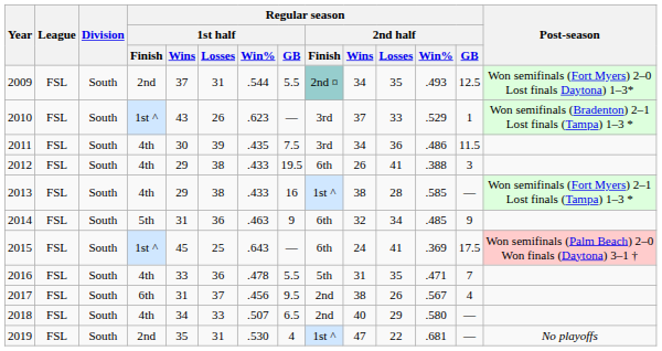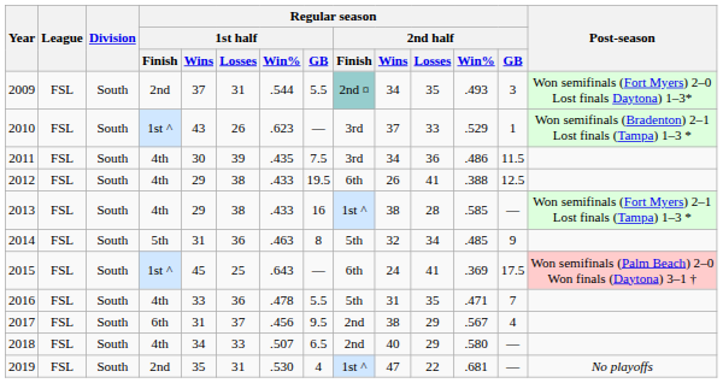 <table class="wikitable" style="text-align:center; font-size:95%">
 <tr>
 <th rowspan=3>Year</th>
 <th rowspan=3>League</th>
 <th rowspan=3><a href='#'>Division</a></th>
 <th colspan=10>Regular season</th>
 <th rowspan=3>Post-season</th>
 </tr>
 <tr>
 <th colspan=5>1st half</th>
 <th colspan=5>2nd half</th>
 </tr>
 <tr>
 <th>Finish</th>
 <th><a href='#'>Wins</a></th>
 <th><a href='#'>Losses</a></th>
 <th><a href='#'>Win%</a></th>
 <th><a href='#'>GB</a></th>
 <th>Finish</th>
 <th><a href='#'>Wins</a></th>
 <th><a href='#'>Losses</a></th>
 <th><a href='#'>Win%</a></th>
 <th><a href='#'>GB</a></th>
 </tr>
 <tr>
 <td>2009</td>
 <td>FSL</td>
 <td>South</td>
 <td>2nd</td>
 <td>37</td>
 <td>31</td>
 <td>.544</td>
 <td>5.5</td>
 <td bgcolor="#96CDCD">2nd ¤</td>
 <td>34</td>
 <td>35</td>
 <td>.493</td>
-<td>12.5</td>
+<td>3</td>
 <td bgcolor="#ddffdd">Won semifinals (<a href='#'>Fort Myers</a>) 2–0<br>Lost finals <a href='#'>Daytona</a>) 1–3*</td>
 </tr>
 <tr>
 <td>2010</td>
 <td>FSL</td>
 <td>South</td>
 <td bgcolor="#D0E7FF">1st ^</td>
 <td>43</td>
 <td>26</td>
 <td>.623</td>
 <td>—</td>
 <td>3rd</td>
 <td>37</td>
 <td>33</td>
 <td>.529</td>
 <td>1</td>
 <td bgcolor="#ddffdd">Won semifinals (<a href='#'>Bradenton</a>) 2–1<br>Lost finals (<a href='#'>Tampa</a>) 1–3 *</td>
 </tr>
 <tr>
 <td>2011</td>
 <td>FSL</td>
 <td>South</td>
 <td>4th</td>
 <td>30</td>
 <td>39</td>
 <td>.435</td>
 <td>7.5</td>
 <td>3rd</td>
 <td>34</td>
 <td>36</td>
 <td>.486</td>
 <td>11.5</td>
 <td></td>
 </tr>
 <tr>
 <td>2012</td>
 <td>FSL</td>
 <td>South</td>
 <td>4th</td>
 <td>29</td>
 <td>38</td>
 <td>.433</td>
 <td>19.5</td>
 <td>6th</td>
 <td>26</td>
 <td>41</td>
 <td>.388</td>
-<td>3</td>
+<td>12.5</td>
 <td></td>
 </tr>
 <tr>
 <td>2013</td>
 <td>FSL</td>
 <td>South</td>
 <td>4th</td>
 <td>29</td>
 <td>38</td>
 <td>.433</td>
 <td>16</td>
 <td bgcolor="#D0E7FF">1st ^</td>
 <td>38</td>
 <td>28</td>
 <td>.585</td>
 <td>—</td>
 <td bgcolor="#ddffdd">Won semifinals (<a href='#'>Fort Myers</a>) 2–1<br>Lost finals (<a href='#'>Tampa</a>) 1–3 *</td>
 </tr>
 <tr>
 <td>2014</td>
 <td>FSL</td>
 <td>South</td>
 <td>5th</td>
 <td>31</td>
 <td>36</td>
 <td>.463</td>
-<td>9</td>
-<td>6th</td>
+<td>8</td>
+<td>5th</td>
 <td>32</td>
 <td>34</td>
 <td>.485</td>
 <td>9</td>
 <td></td>
 </tr>
 <tr>
 <td>2015</td>
 <td>FSL</td>
 <td>South</td>
 <td bgcolor="#D0E7FF">1st ^</td>
 <td>45</td>
 <td>25</td>
 <td>.643</td>
 <td>—</td>
 <td>6th</td>
 <td>24</td>
 <td>41</td>
 <td>.369</td>
 <td>17.5</td>
 <td bgcolor="#FFCCCC">Won semifinals (<a href='#'>Palm Beach</a>) 2–0<br>Won finals (<a href='#'>Daytona</a>) 3–1 †</td>
 </tr>
 <tr>
 <td>2016</td>
 <td>FSL</td>
 <td>South</td>
 <td>4th</td>
 <td>33</td>
 <td>36</td>
 <td>.478</td>
 <td>5.5</td>
 <td>5th</td>
 <td>31</td>
 <td>35</td>
 <td>.471</td>
 <td>7</td>
 <td></td>
 </tr>
 <tr>
 <td>2017</td>
 <td>FSL</td>
 <td>South</td>
 <td>6th</td>
 <td>31</td>
 <td>37</td>
 <td>.456</td>
 <td>9.5</td>
 <td>2nd</td>
 <td>38</td>
-<td>26</td>
+<td>29</td>
 <td>.567</td>
 <td>4</td>
 <td></td>
 </tr>
 <tr>
 <td>2018</td>
 <td>FSL</td>
 <td>South</td>
 <td>4th</td>
 <td>34</td>
 <td>33</td>
 <td>.507</td>
 <td>6.5</td>
 <td>2nd</td>
 <td>40</td>
 <td>29</td>
 <td>.580</td>
 <td>—</td>
 <td></td>
 </tr>
 <tr>
 <td>2019</td>
 <td>FSL</td>
 <td>South</td>
 <td>2nd</td>
 <td>35</td>
 <td>31</td>
 <td>.530</td>
 <td>4</td>
 <td bgcolor="#D0E7FF">1st ^</td>
 <td>47</td>
 <td>22</td>
 <td>.681</td>
 <td>—</td>
 <td><em>No playoffs</em></td>
 </tr>
 </table>
